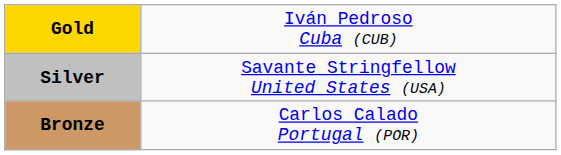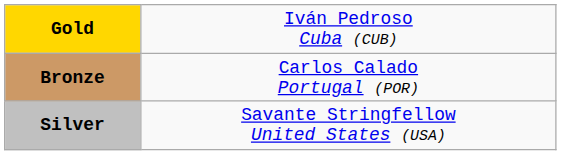 <table class="wikitable" style=" text-align:center; font-size:110%;" width="35%">
 <tr>
 <td bgcolor="gold"><strong>Gold</strong></td>
 <td> <a href='#'>Iván Pedroso</a><br><em><a href='#'>Cuba</a> <small>(CUB)</small></em></td>
 </tr>
 <tr>
+<td bgcolor="CC9966"><strong>Bronze</strong></td>
+<td> <a href='#'>Carlos Calado</a><br><em><a href='#'>Portugal</a> <small>(POR)</small></em></td>
+</tr>
+<tr>
 <td bgcolor="silver"><strong>Silver</strong></td>
 <td> <a href='#'>Savante Stringfellow</a><br><em><a href='#'>United States</a> <small>(USA)</small></em></td>
 </tr>
-<tr>
-<td bgcolor="CC9966"><strong>Bronze</strong></td>
-<td> <a href='#'>Carlos Calado</a><br><em><a href='#'>Portugal</a> <small>(POR)</small></em></td>
-</tr>
 </table>
